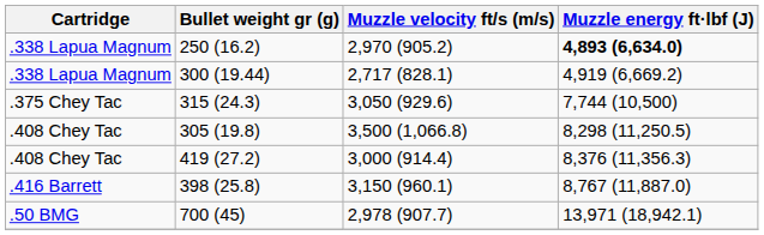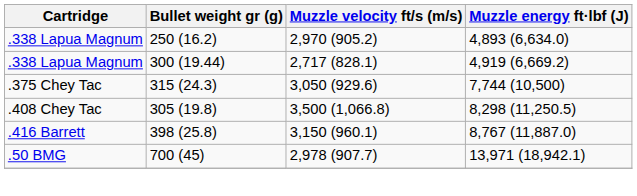 <table class="wikitable sortable">
 <tr>
 <th>Cartridge</th>
 <th>Bullet weight gr (g)</th>
 <th><a href='#'>Muzzle velocity</a> ft/s (m/s)</th>
 <th><a href='#'>Muzzle energy</a> ft·lbf (J)</th>
 </tr>
 <tr>
 <td><a href='#'>.338 Lapua Magnum</a></td>
 <td>250 (16.2)</td>
 <td>2,970 (905.2)</td>
-<td><strong>4,893 (6,634.0)</strong></td>
+<td>4,893 (6,634.0)</td>
 </tr>
 <tr>
 <td><a href='#'>.338 Lapua Magnum</a></td>
 <td>300 (19.44)</td>
 <td>2,717 (828.1)</td>
 <td>4,919 (6,669.2)</td>
 </tr>
 <tr>
 <td>.375 Chey Tac</td>
 <td>315 (24.3)</td>
 <td>3,050 (929.6)</td>
 <td>7,744 (10,500)</td>
 </tr>
 <tr>
 <td>.408 Chey Tac</td>
 <td>305 (19.8)</td>
 <td>3,500 (1,066.8)</td>
 <td>8,298 (11,250.5)</td>
 </tr>
 <tr>
-<td>.408 Chey Tac</td>
-<td>419 (27.2)</td>
-<td>3,000 (914.4)</td>
-<td>8,376 (11,356.3)</td>
-</tr>
-<tr>
 <td><a href='#'>.416 Barrett</a></td>
 <td>398 (25.8)</td>
 <td>3,150 (960.1)</td>
 <td>8,767 (11,887.0)</td>
 </tr>
 <tr>
 <td><a href='#'>.50 BMG</a></td>
 <td>700 (45)</td>
 <td>2,978 (907.7)</td>
 <td>13,971 (18,942.1)</td>
 </tr>
 <tr>
 </tr>
 </table>
